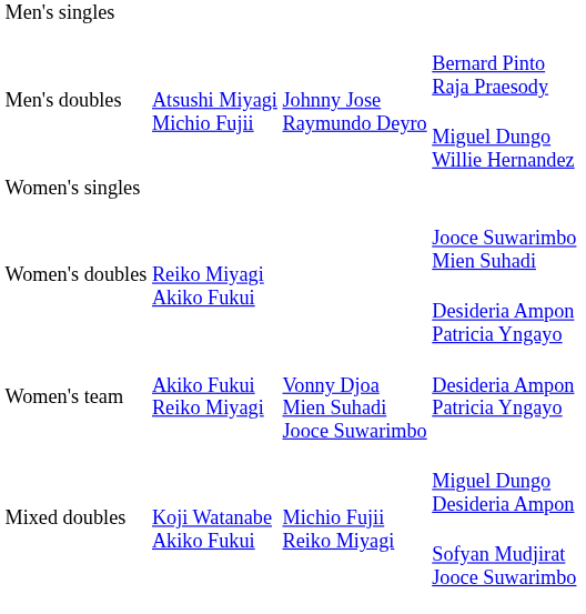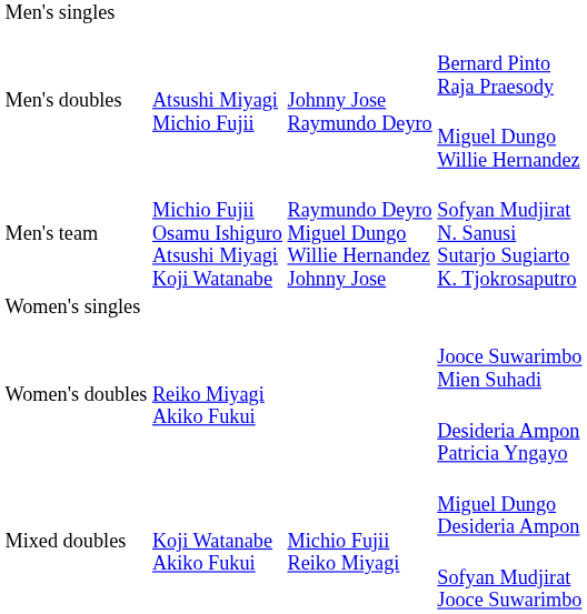 <table>
 <tr>
 <td rowspan=2>Men's singles</td>
 <td rowspan=2></td>
 <td rowspan=2></td>
 <td></td>
 </tr>
 <tr>
 <td></td>
 </tr>
 <tr>
 <td rowspan=2>Men's doubles</td>
 <td rowspan=2><br><a href='#'>Atsushi Miyagi</a><br><a href='#'>Michio Fujii</a></td>
 <td rowspan=2><br><a href='#'>Johnny Jose</a><br><a href='#'>Raymundo Deyro</a></td>
 <td><br><a href='#'>Bernard Pinto</a><br><a href='#'>Raja Praesody</a></td>
 </tr>
 <tr>
 <td><br><a href='#'>Miguel Dungo</a><br><a href='#'>Willie Hernandez</a></td>
 </tr>
 <tr>
+<td>Men's team</td>
+<td><br><a href='#'>Michio Fujii</a><br><a href='#'>Osamu Ishiguro</a><br><a href='#'>Atsushi Miyagi</a><br><a href='#'>Koji Watanabe</a></td>
+<td><br><a href='#'>Raymundo Deyro</a><br><a href='#'>Miguel Dungo</a><br><a href='#'>Willie Hernandez</a><br><a href='#'>Johnny Jose</a></td>
+<td><br><a href='#'>Sofyan Mudjirat</a><br><a href='#'>N. Sanusi</a><br><a href='#'>Sutarjo Sugiarto</a><br><a href='#'>K. Tjokrosaputro</a></td>
+</tr>
+<tr>
 <td rowspan=2>Women's singles</td>
 <td rowspan=2></td>
 <td rowspan=2></td>
 <td></td>
 </tr>
 <tr>
 <td></td>
 </tr>
 <tr>
 <td rowspan=2>Women's doubles</td>
 <td rowspan=2><br><a href='#'>Reiko Miyagi</a><br><a href='#'>Akiko Fukui</a></td>
 <td rowspan=2><br></td>
 <td><br><a href='#'>Jooce Suwarimbo</a><br><a href='#'>Mien Suhadi</a></td>
 </tr>
 <tr>
 <td><br><a href='#'>Desideria Ampon</a><br><a href='#'>Patricia Yngayo</a></td>
 </tr>
 <tr>
-<td>Women's team</td>
-<td valign=top><br><a href='#'>Akiko Fukui</a><br><a href='#'>Reiko Miyagi</a></td>
-<td><br><a href='#'>Vonny Djoa</a><br><a href='#'>Mien Suhadi</a><br><a href='#'>Jooce Suwarimbo</a></td>
-<td valign=top><br><a href='#'>Desideria Ampon</a><br><a href='#'>Patricia Yngayo</a></td>
-</tr>
-<tr>
 <td rowspan=2>Mixed doubles</td>
 <td rowspan=2><br><a href='#'>Koji Watanabe</a><br><a href='#'>Akiko Fukui</a></td>
 <td rowspan=2><br><a href='#'>Michio Fujii</a><br><a href='#'>Reiko Miyagi</a></td>
 <td><br><a href='#'>Miguel Dungo</a><br><a href='#'>Desideria Ampon</a></td>
 </tr>
 <tr>
 <td><br><a href='#'>Sofyan Mudjirat</a><br><a href='#'>Jooce Suwarimbo</a></td>
 </tr>
 </table>
